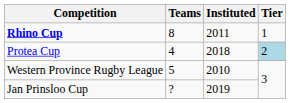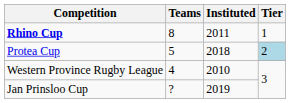 <table class="wikitable">
 <tr>
 <th>Competition</th>
 <th>Teams</th>
 <th>Instituted</th>
 <th>Tier</th>
 </tr>
 <tr>
 <td><strong><a href='#'>Rhino Cup</a></strong></td>
 <td>8</td>
 <td>2011</td>
 <td>1</td>
 </tr>
 <tr>
 <td><a href='#'>Protea Cup</a></td>
-<td>4</td>
+<td>5</td>
 <td>2018</td>
 <td style="background: lightblue;">2</td>
 </tr>
 <tr>
 <td>Western Province Rugby League</td>
-<td>5</td>
+<td>4</td>
 <td>2010</td>
 <td rowspan="2">3</td>
 </tr>
 <tr>
 <td>Jan Prinsloo Cup</td>
 <td>?</td>
 <td>2019</td>
 </tr>
 </table>
